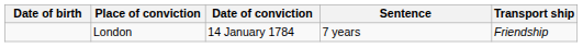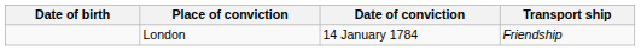 <table class="wikitable sortable plainrowheaders" style="width=1024px;">
 <tr>
 <th style="width: 15%;">Date of birth</th>
 <th style="width: 20%;">Place of conviction</th>
 <th style="width: 20%;">Date of conviction</th>
-<th style="width: 30%;">Sentence</th>
 <th style="width: 15%;">Transport ship</th>
 </tr>
 <tr>
 <td></td>
 <td>London</td>
 <td>14 January 1784</td>
-<td>7 years</td>
 <td><em>Friendship</em></td>
 </tr>
 </table>
